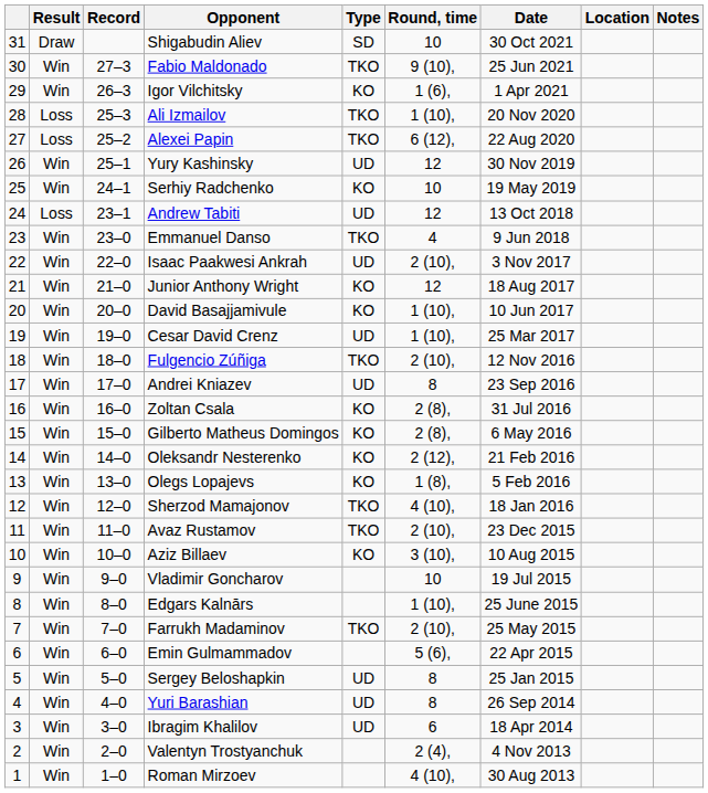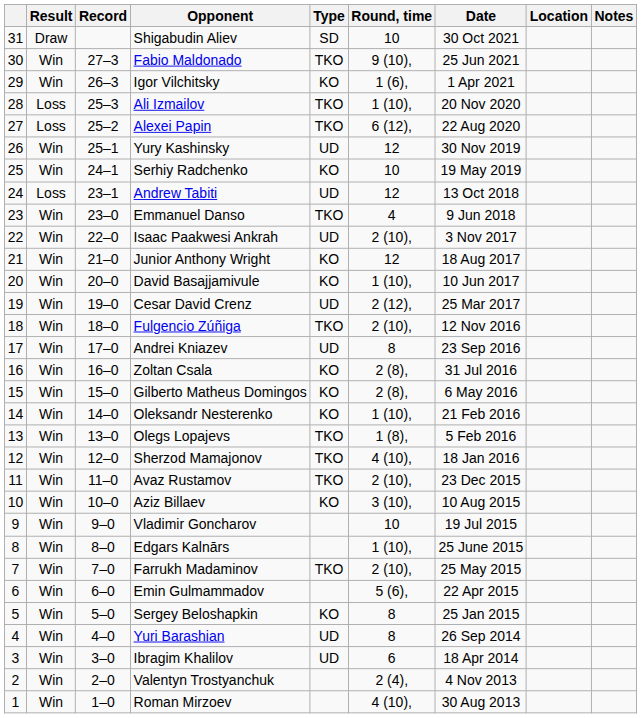 <table class="wikitable" style="text-align:center; font-size:95%">
 <tr>
 <th></th>
 <th>Result</th>
 <th>Record</th>
 <th>Opponent</th>
 <th>Type</th>
 <th>Round, time</th>
 <th>Date</th>
 <th>Location</th>
 <th>Notes</th>
 </tr>
 <tr>
 <td>31</td>
 <td>Draw</td>
 <td></td>
 <td style="text-align:left;"> Shigabudin Aliev</td>
 <td>SD</td>
 <td>10</td>
 <td>30 Oct 2021</td>
 <td style="text-align:left;"> </td>
 <td></td>
 </tr>
 <tr>
 <td>30</td>
 <td>Win</td>
 <td>27–3</td>
 <td style="text-align:left;"> <a href='#'>Fabio Maldonado</a></td>
 <td>TKO</td>
 <td>9 (10), </td>
 <td>25 Jun 2021</td>
 <td style="text-align:left;"> </td>
 <td></td>
 </tr>
 <tr>
 <td>29</td>
 <td>Win</td>
 <td>26–3</td>
 <td style="text-align:left;"> Igor Vilchitsky</td>
 <td>KO</td>
 <td>1 (6), </td>
 <td>1 Apr 2021</td>
 <td style="text-align:left;"> </td>
 <td></td>
 </tr>
 <tr>
 <td>28</td>
 <td>Loss</td>
 <td>25–3</td>
 <td style="text-align:left;"> <a href='#'>Ali Izmailov</a></td>
 <td>TKO</td>
 <td>1 (10), </td>
 <td>20 Nov 2020</td>
 <td style="text-align:left;"> </td>
 <td></td>
 </tr>
 <tr>
 <td>27</td>
 <td>Loss</td>
 <td>25–2</td>
 <td style="text-align:left;"> <a href='#'>Alexei Papin</a></td>
 <td>TKO</td>
 <td>6 (12), </td>
 <td>22 Aug 2020</td>
 <td style="text-align:left;"> </td>
 <td></td>
 </tr>
 <tr>
 <td>26</td>
 <td>Win</td>
 <td>25–1</td>
 <td style="text-align:left;"> Yury Kashinsky</td>
 <td>UD</td>
 <td>12</td>
 <td>30 Nov 2019</td>
 <td style="text-align:left;"> </td>
 <td style="text-align:left;"></td>
 </tr>
 <tr>
 <td>25</td>
 <td>Win</td>
 <td>24–1</td>
 <td style="text-align:left;"> Serhiy Radchenko</td>
 <td>KO</td>
 <td>10</td>
 <td>19 May 2019</td>
 <td style="text-align:left;"> </td>
 <td></td>
 </tr>
 <tr>
 <td>24</td>
 <td>Loss</td>
 <td>23–1</td>
 <td style="text-align:left;"> <a href='#'>Andrew Tabiti</a></td>
 <td>UD</td>
 <td>12</td>
 <td>13 Oct 2018</td>
 <td style="text-align:left;"> </td>
 <td style="text-align:left;"></td>
 </tr>
 <tr>
 <td>23</td>
 <td>Win</td>
 <td>23–0</td>
 <td style="text-align:left;"> Emmanuel Danso</td>
 <td>TKO</td>
 <td>4</td>
 <td>9 Jun 2018</td>
 <td style="text-align:left;"> </td>
 <td></td>
 </tr>
 <tr>
 <td>22</td>
 <td>Win</td>
 <td>22–0</td>
 <td style="text-align:left;"> Isaac Paakwesi Ankrah</td>
 <td>UD</td>
 <td>2 (10), </td>
 <td>3 Nov 2017</td>
 <td style="text-align:left;"> </td>
 <td></td>
 </tr>
 <tr>
 <td>21</td>
 <td>Win</td>
 <td>21–0</td>
 <td style="text-align:left;"> Junior Anthony Wright</td>
 <td>KO</td>
 <td>12</td>
 <td>18 Aug 2017</td>
 <td style="text-align:left;"> </td>
 <td></td>
 </tr>
 <tr>
 <td>20</td>
 <td>Win</td>
 <td>20–0</td>
 <td style="text-align:left;"> David Basajjamivule</td>
 <td>KO</td>
 <td>1 (10), </td>
 <td>10 Jun 2017</td>
 <td style="text-align:left;"> </td>
 <td style="text-align:left;"></td>
 </tr>
 <tr>
 <td>19</td>
 <td>Win</td>
 <td>19–0</td>
 <td style="text-align:left;"> Cesar David Crenz</td>
 <td>UD</td>
-<td>1 (10), </td>
+<td>2 (12), </td>
 <td>25 Mar 2017</td>
 <td style="text-align:left;"> </td>
 <td style="text-align:left;"></td>
 </tr>
 <tr>
 <td>18</td>
 <td>Win</td>
 <td>18–0</td>
 <td style="text-align:left;"> <a href='#'>Fulgencio Zúñiga</a></td>
 <td>TKO</td>
 <td>2 (10), </td>
 <td>12 Nov 2016</td>
 <td style="text-align:left;"> </td>
 <td></td>
 </tr>
 <tr>
 <td>17</td>
 <td>Win</td>
 <td>17–0</td>
 <td style="text-align:left;"> Andrei Kniazev</td>
 <td>UD</td>
 <td>8</td>
 <td>23 Sep 2016</td>
 <td style="text-align:left;"> </td>
 <td></td>
 </tr>
 <tr>
 <td>16</td>
 <td>Win</td>
 <td>16–0</td>
 <td style="text-align:left;"> Zoltan Csala</td>
 <td>KO</td>
 <td>2 (8), </td>
 <td>31 Jul 2016</td>
 <td style="text-align:left;"> </td>
 <td></td>
 </tr>
 <tr>
 <td>15</td>
 <td>Win</td>
 <td>15–0</td>
 <td style="text-align:left;"> Gilberto Matheus Domingos</td>
 <td>KO</td>
 <td>2 (8), </td>
 <td>6 May 2016</td>
 <td style="text-align:left;"> </td>
 <td></td>
 </tr>
 <tr>
 <td>14</td>
 <td>Win</td>
 <td>14–0</td>
 <td style="text-align:left;"> Oleksandr Nesterenko</td>
 <td>KO</td>
-<td>2 (12), </td>
+<td>1 (10), </td>
 <td>21 Feb 2016</td>
 <td style="text-align:left;"> </td>
 <td></td>
 </tr>
 <tr>
 <td>13</td>
 <td>Win</td>
 <td>13–0</td>
 <td style="text-align:left;"> Olegs Lopajevs</td>
-<td>KO</td>
+<td>TKO</td>
 <td>1 (8), </td>
 <td>5 Feb 2016</td>
 <td style="text-align:left;"> </td>
 <td></td>
 </tr>
 <tr>
 <td>12</td>
 <td>Win</td>
 <td>12–0</td>
 <td style="text-align:left;"> Sherzod Mamajonov</td>
 <td>TKO</td>
 <td>4 (10), </td>
 <td>18 Jan 2016</td>
 <td style="text-align:left;"> </td>
 <td></td>
 </tr>
 <tr>
 <td>11</td>
 <td>Win</td>
 <td>11–0</td>
 <td style="text-align:left;"> Avaz Rustamov</td>
 <td>TKO</td>
 <td>2 (10), </td>
 <td>23 Dec 2015</td>
 <td style="text-align:left;"> </td>
 <td></td>
 </tr>
 <tr>
 <td>10</td>
 <td>Win</td>
 <td>10–0</td>
 <td style="text-align:left;"> Aziz Billaev</td>
 <td>KO</td>
 <td>3 (10), </td>
 <td>10 Aug 2015</td>
 <td style="text-align:left;"> </td>
 <td></td>
 </tr>
 <tr>
 <td>9</td>
 <td>Win</td>
 <td>9–0</td>
 <td style="text-align:left;"> Vladimir Goncharov</td>
 <td></td>
 <td>10</td>
 <td>19 Jul 2015</td>
 <td style="text-align:left;"> </td>
 <td style="text-align:left;"></td>
 </tr>
 <tr>
 <td>8</td>
 <td>Win</td>
 <td>8–0</td>
 <td style="text-align:left;"> Edgars Kalnārs</td>
 <td></td>
 <td>1 (10), </td>
 <td>25 June 2015</td>
 <td style="text-align:left;"> </td>
 <td></td>
 </tr>
 <tr>
 <td>7</td>
 <td>Win</td>
 <td>7–0</td>
 <td style="text-align:left;"> Farrukh Madaminov</td>
 <td>TKO</td>
 <td>2 (10), </td>
 <td>25 May 2015</td>
 <td style="text-align:left;"> </td>
 <td></td>
 </tr>
 <tr>
 <td>6</td>
 <td>Win</td>
 <td>6–0</td>
 <td style="text-align:left;"> Emin Gulmammadov</td>
 <td></td>
 <td>5 (6), </td>
 <td>22 Apr 2015</td>
 <td style="text-align:left;"> </td>
 <td></td>
 </tr>
 <tr>
 <td>5</td>
 <td>Win</td>
 <td>5–0</td>
 <td style="text-align:left;"> Sergey Beloshapkin</td>
-<td>UD</td>
+<td>KO</td>
 <td>8</td>
 <td>25 Jan 2015</td>
 <td style="text-align:left;"> </td>
 <td></td>
 </tr>
 <tr>
 <td>4</td>
 <td>Win</td>
 <td>4–0</td>
 <td style="text-align:left;"> <a href='#'>Yuri Barashian</a></td>
 <td>UD</td>
 <td>8</td>
 <td>26 Sep 2014</td>
 <td style="text-align:left;"> </td>
 <td style="text-align:left;"></td>
 </tr>
 <tr>
 <td>3</td>
 <td>Win</td>
 <td>3–0</td>
 <td style="text-align:left;"> Ibragim Khalilov</td>
 <td>UD</td>
 <td>6</td>
 <td>18 Apr 2014</td>
 <td style="text-align:left;"> </td>
 <td></td>
 </tr>
 <tr>
 <td>2</td>
 <td>Win</td>
 <td>2–0</td>
 <td style="text-align:left;"> Valentyn Trostyanchuk</td>
 <td></td>
 <td>2 (4), </td>
 <td>4 Nov 2013</td>
 <td style="text-align:left;"> </td>
 <td></td>
 </tr>
 <tr>
 <td>1</td>
 <td>Win</td>
 <td>1–0</td>
 <td style="text-align:left;"> Roman Mirzoev</td>
 <td></td>
 <td>4 (10), </td>
 <td>30 Aug 2013</td>
 <td style="text-align:left;"> </td>
 <td></td>
 </tr>
 </table>
